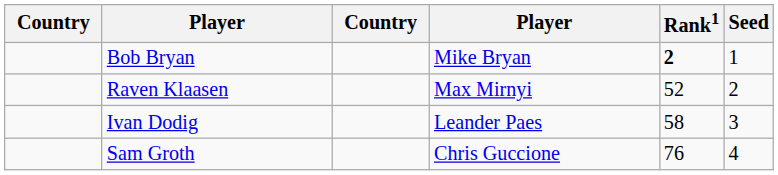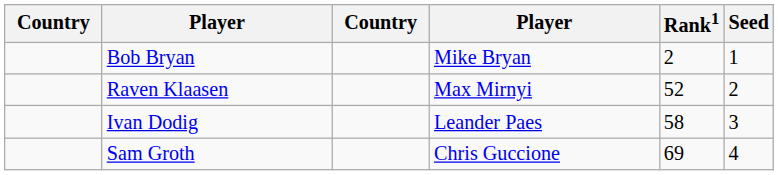 <table class="sortable wikitable">
 <tr>
 <th width="70">Country</th>
 <th width="175">Player</th>
 <th width="70">Country</th>
 <th width="175">Player</th>
 <th>Rank<sup>1</sup></th>
 <th>Seed</th>
 </tr>
 <tr>
 <td></td>
 <td><a href='#'>Bob Bryan</a></td>
 <td></td>
 <td><a href='#'>Mike Bryan</a></td>
-<td><strong>2</strong></td>
+<td>2</td>
 <td>1</td>
 </tr>
 <tr>
 <td></td>
 <td><a href='#'>Raven Klaasen</a></td>
 <td></td>
 <td><a href='#'>Max Mirnyi</a></td>
 <td>52</td>
 <td>2</td>
 </tr>
 <tr>
 <td></td>
 <td><a href='#'>Ivan Dodig</a></td>
 <td></td>
 <td><a href='#'>Leander Paes</a></td>
 <td>58</td>
 <td>3</td>
 </tr>
 <tr>
 <td></td>
 <td><a href='#'>Sam Groth</a></td>
 <td></td>
 <td><a href='#'>Chris Guccione</a></td>
-<td>76</td>
+<td>69</td>
 <td>4</td>
 </tr>
 </table>
